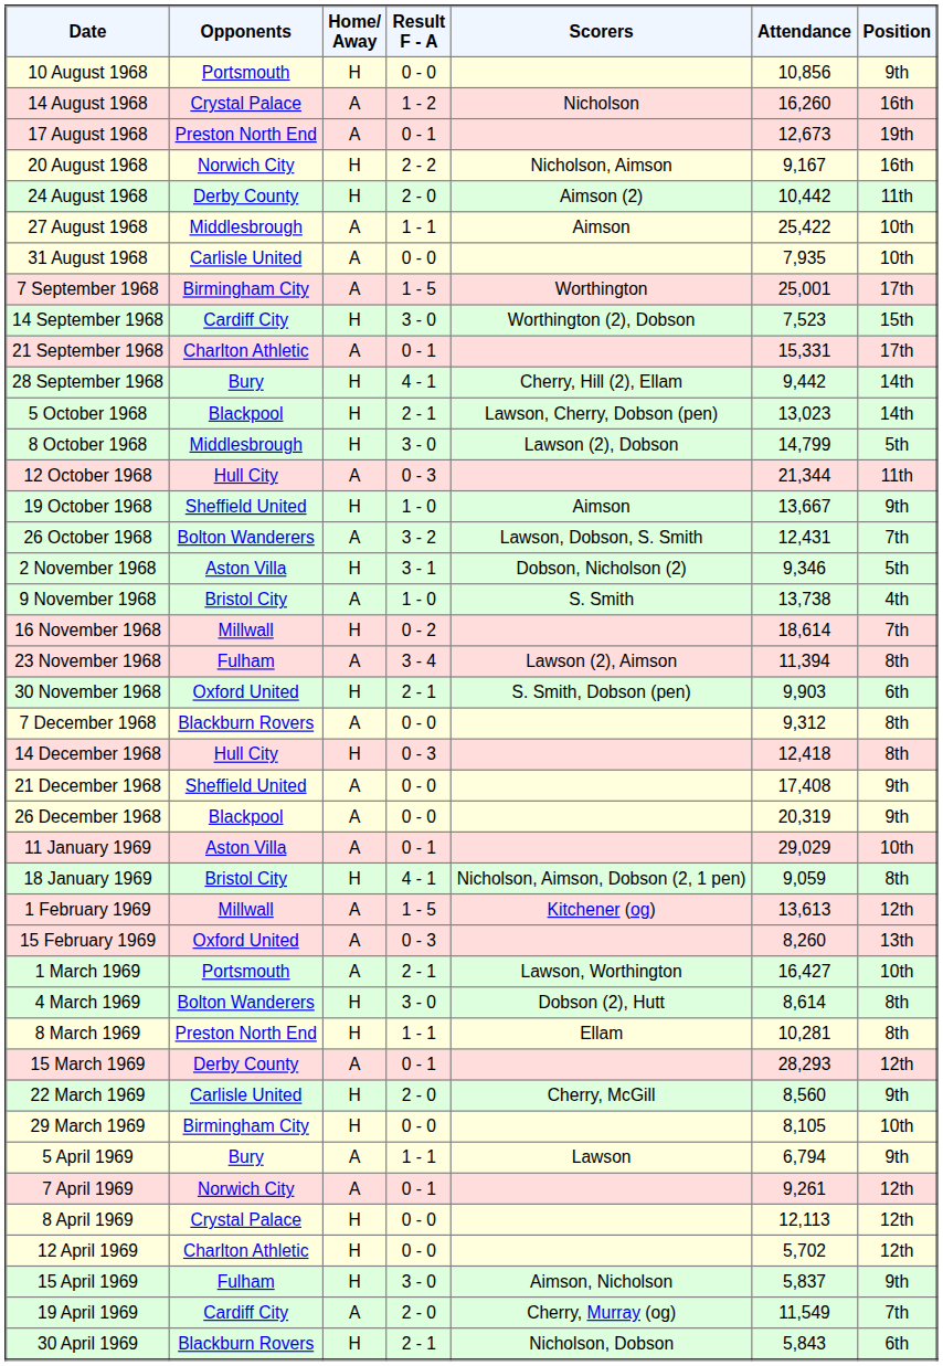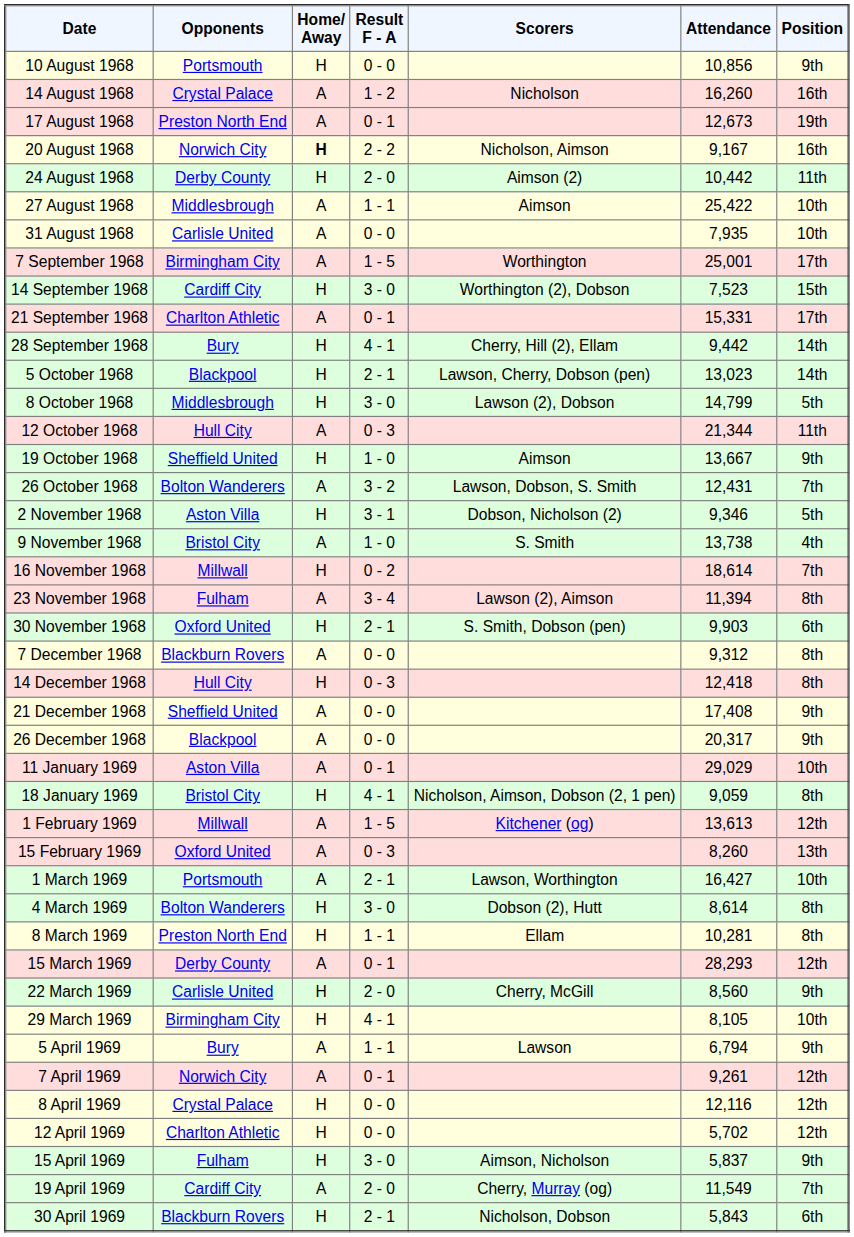 <table border="2" cellpadding="4" style="border-collapse:collapse; text-align:center; font-size:smaller;">
 <tr style="background:#f0f6ff;">
 <th><strong>Date</strong></th>
 <th><strong>Opponents</strong></th>
 <th><strong>Home/<br>Away</strong></th>
 <th><strong>Result<br>F - A</strong></th>
 <th><strong>Scorers</strong></th>
 <th><strong>Attendance</strong></th>
 <th><strong>Position</strong></th>
 </tr>
 <tr bgcolor="#ffffdd">
 <td>10 August 1968</td>
 <td><a href='#'>Portsmouth</a></td>
 <td>H</td>
 <td>0 - 0</td>
 <td></td>
 <td>10,856</td>
 <td>9th</td>
 </tr>
 <tr bgcolor="#ffdddd">
 <td>14 August 1968</td>
 <td><a href='#'>Crystal Palace</a></td>
 <td>A</td>
 <td>1 - 2</td>
 <td>Nicholson</td>
 <td>16,260</td>
 <td>16th</td>
 </tr>
 <tr bgcolor="#ffdddd">
 <td>17 August 1968</td>
 <td><a href='#'>Preston North End</a></td>
 <td>A</td>
 <td>0 - 1</td>
 <td></td>
 <td>12,673</td>
 <td>19th</td>
 </tr>
 <tr bgcolor="#ffffdd">
 <td>20 August 1968</td>
 <td><a href='#'>Norwich City</a></td>
-<td>H</td>
+<td><strong>H</strong></td>
 <td>2 - 2</td>
 <td>Nicholson, Aimson</td>
 <td>9,167</td>
 <td>16th</td>
 </tr>
 <tr bgcolor="#ddffdd">
 <td>24 August 1968</td>
 <td><a href='#'>Derby County</a></td>
 <td>H</td>
 <td>2 - 0</td>
 <td>Aimson (2)</td>
 <td>10,442</td>
 <td>11th</td>
 </tr>
 <tr bgcolor="#ffffdd">
 <td>27 August 1968</td>
 <td><a href='#'>Middlesbrough</a></td>
 <td>A</td>
 <td>1 - 1</td>
 <td>Aimson</td>
 <td>25,422</td>
 <td>10th</td>
 </tr>
 <tr bgcolor="#ffffdd">
 <td>31 August 1968</td>
 <td><a href='#'>Carlisle United</a></td>
 <td>A</td>
 <td>0 - 0</td>
 <td></td>
 <td>7,935</td>
 <td>10th</td>
 </tr>
 <tr bgcolor="#ffdddd">
 <td>7 September 1968</td>
 <td><a href='#'>Birmingham City</a></td>
 <td>A</td>
 <td>1 - 5</td>
 <td>Worthington</td>
 <td>25,001</td>
 <td>17th</td>
 </tr>
 <tr bgcolor="#ddffdd">
 <td>14 September 1968</td>
 <td><a href='#'>Cardiff City</a></td>
 <td>H</td>
 <td>3 - 0</td>
 <td>Worthington (2), Dobson</td>
 <td>7,523</td>
 <td>15th</td>
 </tr>
 <tr bgcolor="#ffdddd">
 <td>21 September 1968</td>
 <td><a href='#'>Charlton Athletic</a></td>
 <td>A</td>
 <td>0 - 1</td>
 <td></td>
 <td>15,331</td>
 <td>17th</td>
 </tr>
 <tr bgcolor="#ddffdd">
 <td>28 September 1968</td>
 <td><a href='#'>Bury</a></td>
 <td>H</td>
 <td>4 - 1</td>
 <td>Cherry, Hill (2), Ellam</td>
 <td>9,442</td>
 <td>14th</td>
 </tr>
 <tr bgcolor="#ddffdd">
 <td>5 October 1968</td>
 <td><a href='#'>Blackpool</a></td>
 <td>H</td>
 <td>2 - 1</td>
 <td>Lawson, Cherry, Dobson (pen)</td>
 <td>13,023</td>
 <td>14th</td>
 </tr>
 <tr bgcolor="#ddffdd">
 <td>8 October 1968</td>
 <td><a href='#'>Middlesbrough</a></td>
 <td>H</td>
 <td>3 - 0</td>
 <td>Lawson (2), Dobson</td>
 <td>14,799</td>
 <td>5th</td>
 </tr>
 <tr bgcolor="#ffdddd">
 <td>12 October 1968</td>
 <td><a href='#'>Hull City</a></td>
 <td>A</td>
 <td>0 - 3</td>
 <td></td>
 <td>21,344</td>
 <td>11th</td>
 </tr>
 <tr bgcolor="#ddffdd">
 <td>19 October 1968</td>
 <td><a href='#'>Sheffield United</a></td>
 <td>H</td>
 <td>1 - 0</td>
 <td>Aimson</td>
 <td>13,667</td>
 <td>9th</td>
 </tr>
 <tr bgcolor="#ddffdd">
 <td>26 October 1968</td>
 <td><a href='#'>Bolton Wanderers</a></td>
 <td>A</td>
 <td>3 - 2</td>
 <td>Lawson, Dobson, S. Smith</td>
 <td>12,431</td>
 <td>7th</td>
 </tr>
 <tr bgcolor="#ddffdd">
 <td>2 November 1968</td>
 <td><a href='#'>Aston Villa</a></td>
 <td>H</td>
 <td>3 - 1</td>
 <td>Dobson, Nicholson (2)</td>
 <td>9,346</td>
 <td>5th</td>
 </tr>
 <tr bgcolor="#ddffdd">
 <td>9 November 1968</td>
 <td><a href='#'>Bristol City</a></td>
 <td>A</td>
 <td>1 - 0</td>
 <td>S. Smith</td>
 <td>13,738</td>
 <td>4th</td>
 </tr>
 <tr bgcolor="#ffdddd">
 <td>16 November 1968</td>
 <td><a href='#'>Millwall</a></td>
 <td>H</td>
 <td>0 - 2</td>
 <td></td>
 <td>18,614</td>
 <td>7th</td>
 </tr>
 <tr bgcolor="#ffdddd">
 <td>23 November 1968</td>
 <td><a href='#'>Fulham</a></td>
 <td>A</td>
 <td>3 - 4</td>
 <td>Lawson (2), Aimson</td>
 <td>11,394</td>
 <td>8th</td>
 </tr>
 <tr bgcolor="#ddffdd">
 <td>30 November 1968</td>
 <td><a href='#'>Oxford United</a></td>
 <td>H</td>
 <td>2 - 1</td>
 <td>S. Smith, Dobson (pen)</td>
 <td>9,903</td>
 <td>6th</td>
 </tr>
 <tr bgcolor="#ffffdd">
 <td>7 December 1968</td>
 <td><a href='#'>Blackburn Rovers</a></td>
 <td>A</td>
 <td>0 - 0</td>
 <td></td>
 <td>9,312</td>
 <td>8th</td>
 </tr>
 <tr bgcolor="#ffdddd">
 <td>14 December 1968</td>
 <td><a href='#'>Hull City</a></td>
 <td>H</td>
 <td>0 - 3</td>
 <td></td>
 <td>12,418</td>
 <td>8th</td>
 </tr>
 <tr bgcolor="#ffffdd">
 <td>21 December 1968</td>
 <td><a href='#'>Sheffield United</a></td>
 <td>A</td>
 <td>0 - 0</td>
 <td></td>
 <td>17,408</td>
 <td>9th</td>
 </tr>
 <tr bgcolor="#ffffdd">
 <td>26 December 1968</td>
 <td><a href='#'>Blackpool</a></td>
 <td>A</td>
 <td>0 - 0</td>
 <td></td>
-<td>20,319</td>
+<td>20,317</td>
 <td>9th</td>
 </tr>
 <tr bgcolor="#ffdddd">
 <td>11 January 1969</td>
 <td><a href='#'>Aston Villa</a></td>
 <td>A</td>
 <td>0 - 1</td>
 <td></td>
 <td>29,029</td>
 <td>10th</td>
 </tr>
 <tr bgcolor="#ddffdd">
 <td>18 January 1969</td>
 <td><a href='#'>Bristol City</a></td>
 <td>H</td>
 <td>4 - 1</td>
 <td>Nicholson, Aimson, Dobson (2, 1 pen)</td>
 <td>9,059</td>
 <td>8th</td>
 </tr>
 <tr bgcolor="#ffdddd">
 <td>1 February 1969</td>
 <td><a href='#'>Millwall</a></td>
 <td>A</td>
 <td>1 - 5</td>
 <td><a href='#'>Kitchener</a> (<a href='#'>og</a>)</td>
 <td>13,613</td>
 <td>12th</td>
 </tr>
 <tr bgcolor="#ffdddd">
 <td>15 February 1969</td>
 <td><a href='#'>Oxford United</a></td>
 <td>A</td>
 <td>0 - 3</td>
 <td></td>
 <td>8,260</td>
 <td>13th</td>
 </tr>
 <tr bgcolor="#ddffdd">
 <td>1 March 1969</td>
 <td><a href='#'>Portsmouth</a></td>
 <td>A</td>
 <td>2 - 1</td>
 <td>Lawson, Worthington</td>
 <td>16,427</td>
 <td>10th</td>
 </tr>
 <tr bgcolor="#ddffdd">
 <td>4 March 1969</td>
 <td><a href='#'>Bolton Wanderers</a></td>
 <td>H</td>
 <td>3 - 0</td>
 <td>Dobson (2), Hutt</td>
 <td>8,614</td>
 <td>8th</td>
 </tr>
 <tr bgcolor="#ffffdd">
 <td>8 March 1969</td>
 <td><a href='#'>Preston North End</a></td>
 <td>H</td>
 <td>1 - 1</td>
 <td>Ellam</td>
 <td>10,281</td>
 <td>8th</td>
 </tr>
 <tr bgcolor="#ffdddd">
 <td>15 March 1969</td>
 <td><a href='#'>Derby County</a></td>
 <td>A</td>
 <td>0 - 1</td>
 <td></td>
 <td>28,293</td>
 <td>12th</td>
 </tr>
 <tr bgcolor="#ddffdd">
 <td>22 March 1969</td>
 <td><a href='#'>Carlisle United</a></td>
 <td>H</td>
 <td>2 - 0</td>
 <td>Cherry, McGill</td>
 <td>8,560</td>
 <td>9th</td>
 </tr>
 <tr bgcolor="#ffffdd">
 <td>29 March 1969</td>
 <td><a href='#'>Birmingham City</a></td>
 <td>H</td>
-<td>0 - 0</td>
+<td>4 - 1</td>
 <td></td>
 <td>8,105</td>
 <td>10th</td>
 </tr>
 <tr bgcolor="#ffffdd">
 <td>5 April 1969</td>
 <td><a href='#'>Bury</a></td>
 <td>A</td>
 <td>1 - 1</td>
 <td>Lawson</td>
 <td>6,794</td>
 <td>9th</td>
 </tr>
 <tr bgcolor="#ffdddd">
 <td>7 April 1969</td>
 <td><a href='#'>Norwich City</a></td>
 <td>A</td>
 <td>0 - 1</td>
 <td></td>
 <td>9,261</td>
 <td>12th</td>
 </tr>
 <tr bgcolor="#ffffdd">
 <td>8 April 1969</td>
 <td><a href='#'>Crystal Palace</a></td>
 <td>H</td>
 <td>0 - 0</td>
 <td></td>
-<td>12,113</td>
+<td>12,116</td>
 <td>12th</td>
 </tr>
 <tr bgcolor="#ffffdd">
 <td>12 April 1969</td>
 <td><a href='#'>Charlton Athletic</a></td>
 <td>H</td>
 <td>0 - 0</td>
 <td></td>
 <td>5,702</td>
 <td>12th</td>
 </tr>
 <tr bgcolor="#ddffdd">
 <td>15 April 1969</td>
 <td><a href='#'>Fulham</a></td>
 <td>H</td>
 <td>3 - 0</td>
 <td>Aimson, Nicholson</td>
 <td>5,837</td>
 <td>9th</td>
 </tr>
 <tr bgcolor="#ddffdd">
 <td>19 April 1969</td>
 <td><a href='#'>Cardiff City</a></td>
 <td>A</td>
 <td>2 - 0</td>
 <td>Cherry, <a href='#'>Murray</a> (og)</td>
 <td>11,549</td>
 <td>7th</td>
 </tr>
 <tr bgcolor="#ddffdd">
 <td>30 April 1969</td>
 <td><a href='#'>Blackburn Rovers</a></td>
 <td>H</td>
 <td>2 - 1</td>
 <td>Nicholson, Dobson</td>
 <td>5,843</td>
 <td>6th</td>
 </tr>
 </table>
